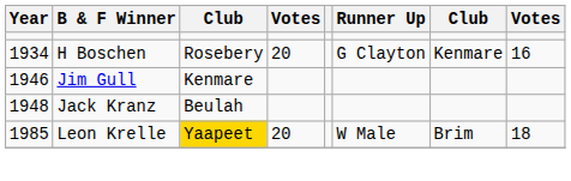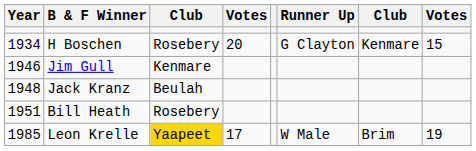 <table class="wikitable">
 <tr>
 <th>Year</th>
 <th>B & F Winner</th>
 <th>Club</th>
 <th>Votes</th>
 <th></th>
 <th>Runner Up</th>
 <th>Club</th>
 <th>Votes</th>
 </tr>
 <tr>
 <td></td>
 <td></td>
 <td></td>
 <td></td>
 <td></td>
 <td></td>
 <td></td>
 <td></td>
 </tr>
 <tr>
 <td>1934</td>
 <td>H Boschen</td>
 <td>Rosebery</td>
 <td>20</td>
 <td></td>
 <td>G Clayton</td>
 <td>Kenmare</td>
-<td>16</td>
+<td>15</td>
 </tr>
 <tr>
 <td>1946</td>
 <td><a href='#'>Jim Gull</a></td>
 <td>Kenmare</td>
 <td></td>
 <td></td>
 <td></td>
 <td></td>
 <td></td>
 </tr>
 <tr>
 <td>1948</td>
 <td>Jack Kranz</td>
 <td>Beulah</td>
 <td></td>
 <td></td>
 <td></td>
 <td></td>
 <td></td>
 </tr>
 <tr>
+<td>1951</td>
+<td>Bill Heath</td>
+<td>Rosebery</td>
+<td></td>
+<td></td>
+<td></td>
+<td></td>
+<td></td>
+</tr>
+<tr>
 <td>1985</td>
 <td>Leon Krelle</td>
 <td style="background: gold;">Yaapeet</td>
-<td>20</td>
+<td>17</td>
 <td></td>
 <td>W Male</td>
 <td>Brim</td>
-<td>18</td>
+<td>19</td>
 </tr>
 <tr>
 </tr>
 </table>
